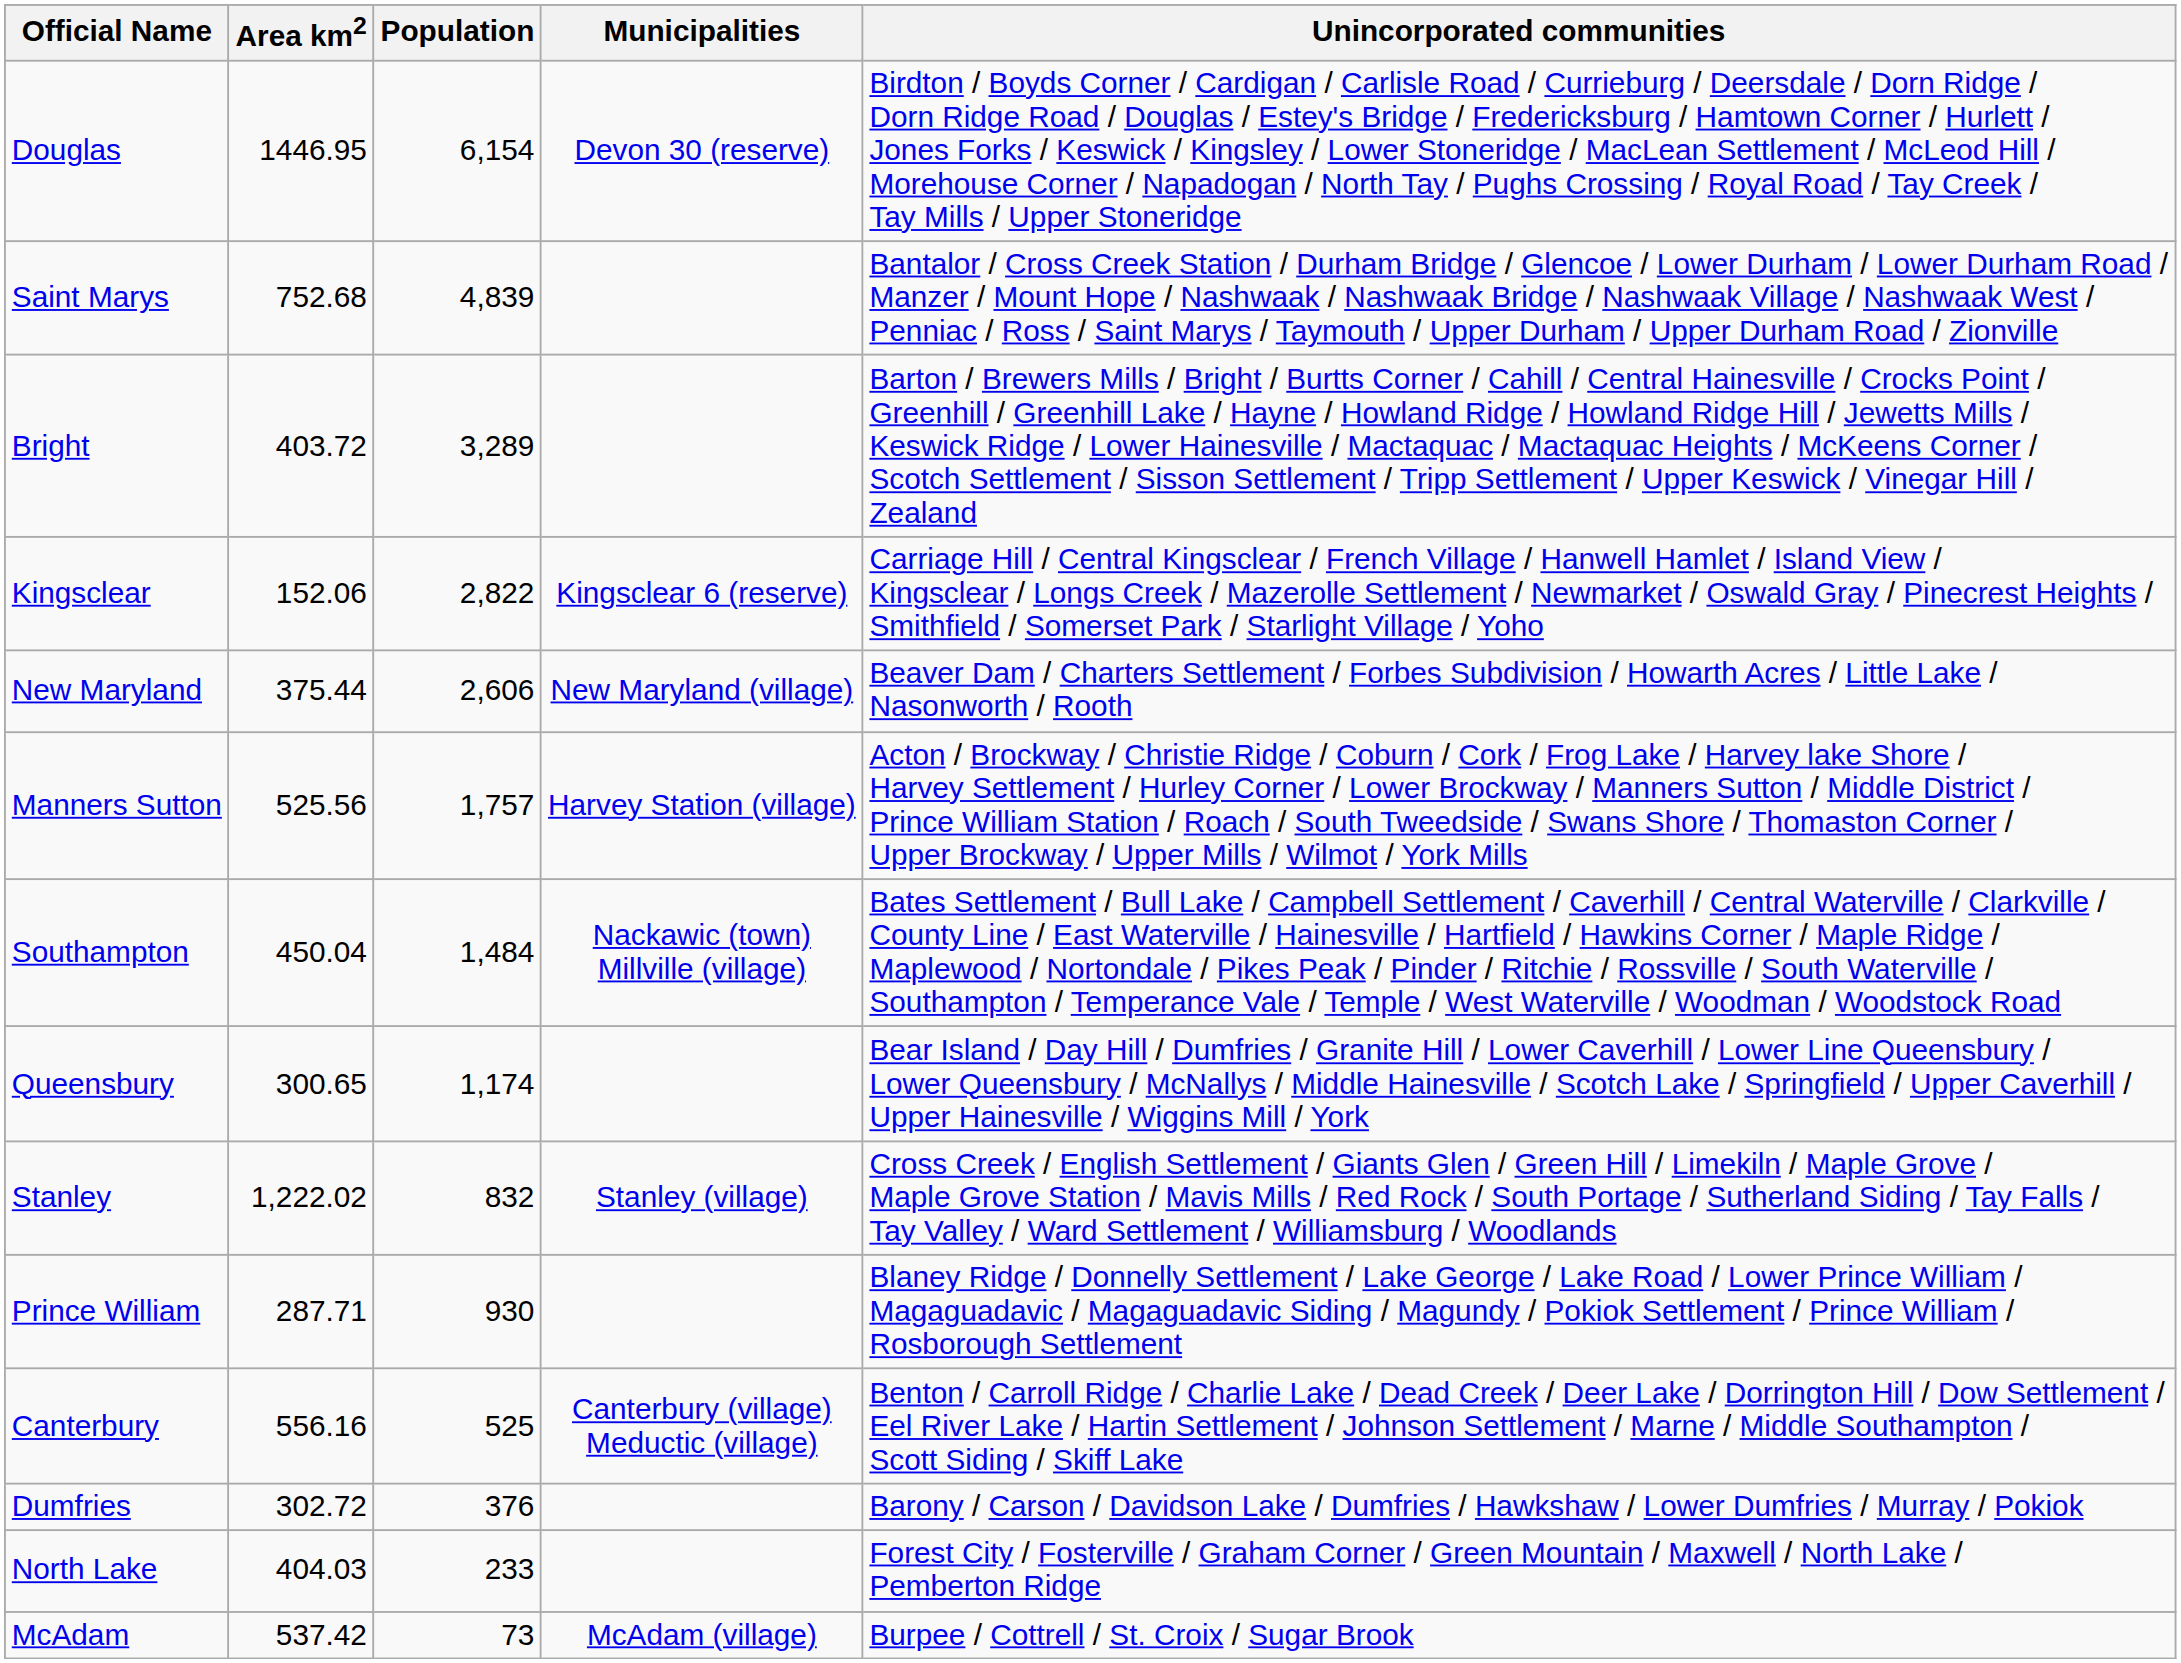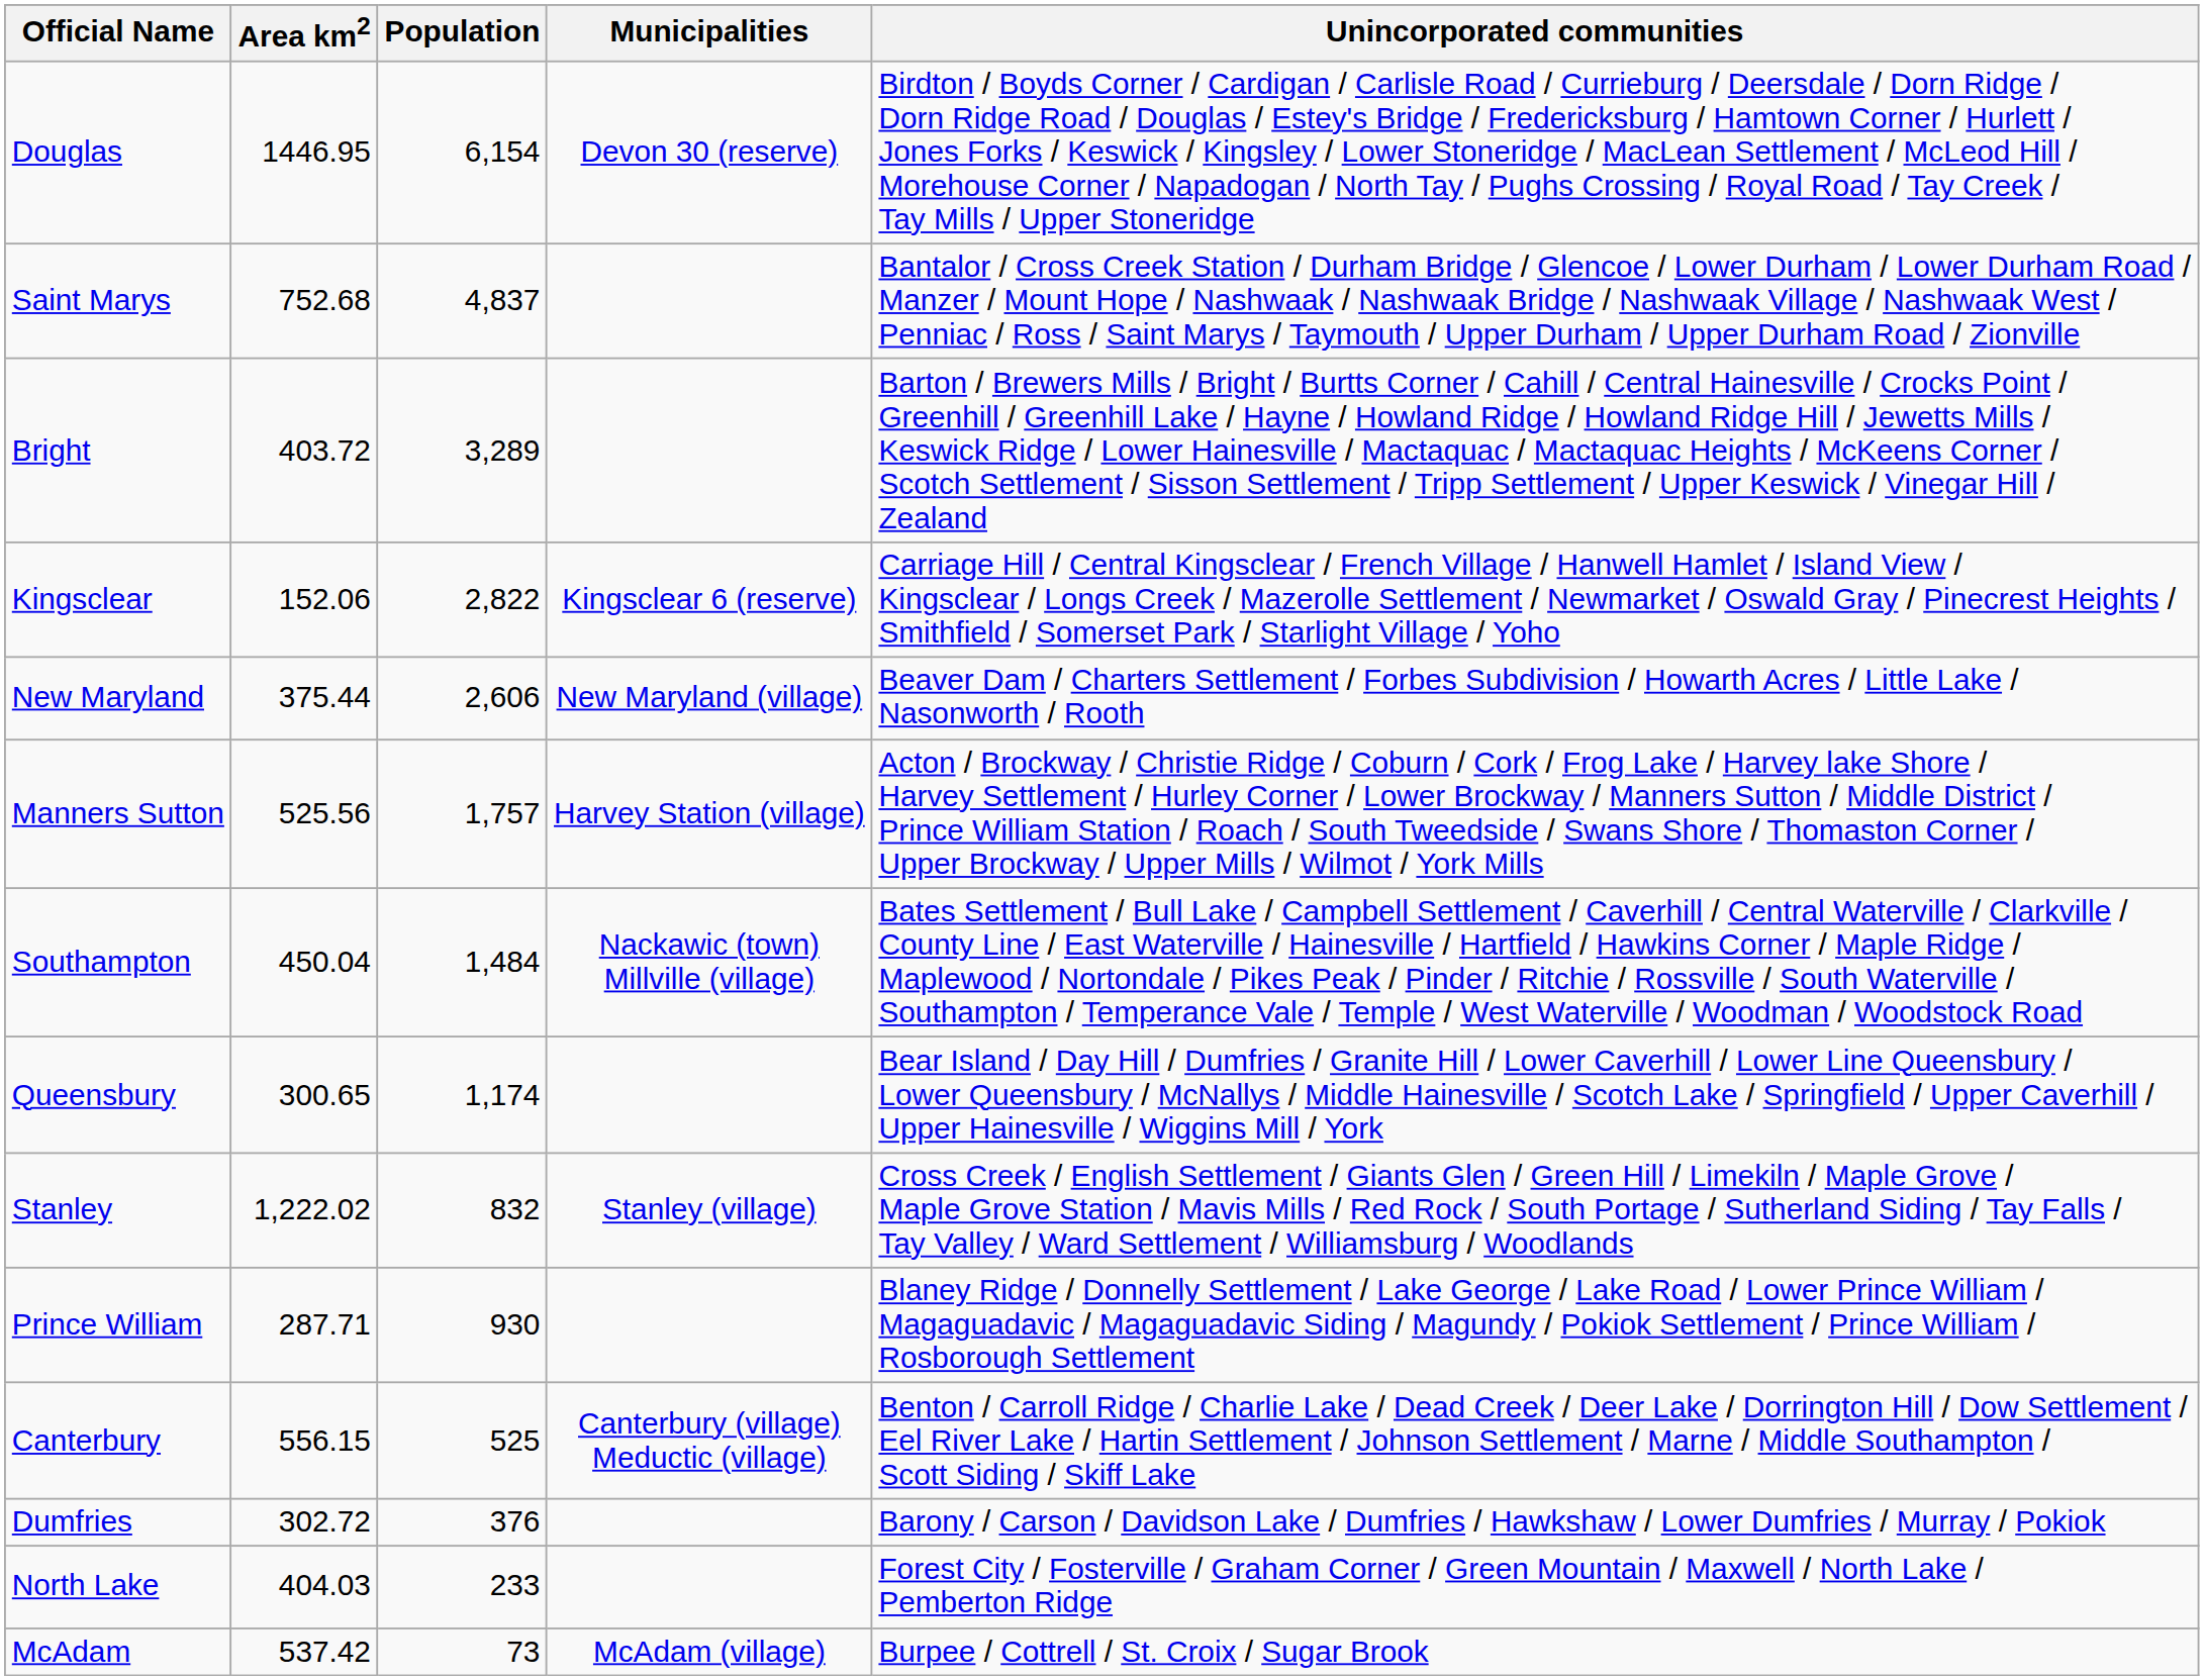 <table class="wikitable">
 <tr>
 <th>Official Name</th>
 <th>Area km<sup>2</sup></th>
 <th>Population</th>
 <th>Municipalities</th>
 <th>Unincorporated communities</th>
 </tr>
 <tr>
 <td><a href='#'>Douglas</a></td>
 <td align="right">1446.95</td>
 <td align="right">6,154</td>
 <td align="center"><a href='#'>Devon 30 (reserve)</a></td>
 <td><a href='#'>Birdton</a> / <a href='#'>Boyds Corner</a> / <a href='#'>Cardigan</a> / <a href='#'>Carlisle Road</a> / <a href='#'>Currieburg</a> / <a href='#'>Deersdale</a> / <a href='#'>Dorn Ridge</a> / <br><a href='#'>Dorn Ridge Road</a> / <a href='#'>Douglas</a> / <a href='#'>Estey's Bridge</a> / <a href='#'>Fredericksburg</a> / <a href='#'>Hamtown Corner</a> / <a href='#'>Hurlett</a> / <br><a href='#'>Jones Forks</a> / <a href='#'>Keswick</a> / <a href='#'>Kingsley</a> / <a href='#'>Lower Stoneridge</a> / <a href='#'>MacLean Settlement</a> / <a href='#'>McLeod Hill</a> / <br><a href='#'>Morehouse Corner</a> / <a href='#'>Napadogan</a> / <a href='#'>North Tay</a> / <a href='#'>Pughs Crossing</a> / <a href='#'>Royal Road</a> / <a href='#'>Tay Creek</a> / <br><a href='#'>Tay Mills</a> / <a href='#'>Upper Stoneridge</a></td>
 </tr>
 <tr>
 <td><a href='#'>Saint Marys</a></td>
 <td align="right">752.68</td>
-<td align="right">4,839</td>
+<td align="right">4,837</td>
 <td align="center"></td>
 <td><a href='#'>Bantalor</a> / <a href='#'>Cross Creek Station</a> / <a href='#'>Durham Bridge</a> / <a href='#'>Glencoe</a> / <a href='#'>Lower Durham</a> / <a href='#'>Lower Durham Road</a> / <br><a href='#'>Manzer</a> / <a href='#'>Mount Hope</a> / <a href='#'>Nashwaak</a> / <a href='#'>Nashwaak Bridge</a> / <a href='#'>Nashwaak Village</a> / <a href='#'>Nashwaak West</a> / <br><a href='#'>Penniac</a> / <a href='#'>Ross</a> / <a href='#'>Saint Marys</a> / <a href='#'>Taymouth</a> / <a href='#'>Upper Durham</a> / <a href='#'>Upper Durham Road</a> / <a href='#'>Zionville</a></td>
 </tr>
 <tr>
 <td><a href='#'>Bright</a></td>
 <td align="right">403.72</td>
 <td align="right">3,289</td>
 <td align="center"></td>
 <td><a href='#'>Barton</a> / <a href='#'>Brewers Mills</a> / <a href='#'>Bright</a> / <a href='#'>Burtts Corner</a> / <a href='#'>Cahill</a> / <a href='#'>Central Hainesville</a> / <a href='#'>Crocks Point</a> / <br><a href='#'>Greenhill</a> / <a href='#'>Greenhill Lake</a> / <a href='#'>Hayne</a> / <a href='#'>Howland Ridge</a> / <a href='#'>Howland Ridge Hill</a> / <a href='#'>Jewetts Mills</a> / <br><a href='#'>Keswick Ridge</a> / <a href='#'>Lower Hainesville</a> / <a href='#'>Mactaquac</a> / <a href='#'>Mactaquac Heights</a> / <a href='#'>McKeens Corner</a> / <br><a href='#'>Scotch Settlement</a> / <a href='#'>Sisson Settlement</a> / <a href='#'>Tripp Settlement</a> / <a href='#'>Upper Keswick</a> / <a href='#'>Vinegar Hill</a> / <br><a href='#'>Zealand</a></td>
 </tr>
 <tr>
 <td><a href='#'>Kingsclear</a></td>
 <td align="right">152.06</td>
 <td align="right">2,822</td>
 <td align="center"><a href='#'>Kingsclear 6 (reserve)</a></td>
 <td><a href='#'>Carriage Hill</a> / <a href='#'>Central Kingsclear</a> / <a href='#'>French Village</a> / <a href='#'>Hanwell Hamlet</a> / <a href='#'>Island View</a> / <br><a href='#'>Kingsclear</a> / <a href='#'>Longs Creek</a> / <a href='#'>Mazerolle Settlement</a> / <a href='#'>Newmarket</a> / <a href='#'>Oswald Gray</a> / <a href='#'>Pinecrest Heights</a> / <br><a href='#'>Smithfield</a> / <a href='#'>Somerset Park</a> / <a href='#'>Starlight Village</a> / <a href='#'>Yoho</a></td>
 </tr>
 <tr>
 <td><a href='#'>New Maryland</a></td>
 <td align="right">375.44</td>
 <td align="right">2,606</td>
 <td align="center"><a href='#'>New Maryland (village)</a></td>
 <td><a href='#'>Beaver Dam</a> / <a href='#'>Charters Settlement</a> / <a href='#'>Forbes Subdivision</a> / <a href='#'>Howarth Acres</a> / <a href='#'>Little Lake</a> / <br><a href='#'>Nasonworth</a> / <a href='#'>Rooth</a></td>
 </tr>
 <tr>
 <td><a href='#'>Manners Sutton</a></td>
 <td align="right">525.56</td>
 <td align="right">1,757</td>
 <td align="center"><a href='#'>Harvey Station (village)</a></td>
 <td><a href='#'>Acton</a> / <a href='#'>Brockway</a> / <a href='#'>Christie Ridge</a> / <a href='#'>Coburn</a> / <a href='#'>Cork</a> / <a href='#'>Frog Lake</a> / <a href='#'>Harvey lake Shore</a> / <br><a href='#'>Harvey Settlement</a> / <a href='#'>Hurley Corner</a> / <a href='#'>Lower Brockway</a> / <a href='#'>Manners Sutton</a> / <a href='#'>Middle District</a> / <br><a href='#'>Prince William Station</a> / <a href='#'>Roach</a> / <a href='#'>South Tweedside</a> / <a href='#'>Swans Shore</a> / <a href='#'>Thomaston Corner</a> / <br><a href='#'>Upper Brockway</a> / <a href='#'>Upper Mills</a> / <a href='#'>Wilmot</a> / <a href='#'>York Mills</a></td>
 </tr>
 <tr>
 <td><a href='#'>Southampton</a></td>
 <td align="right">450.04</td>
 <td align="right">1,484</td>
 <td align="center"><a href='#'>Nackawic (town)</a><br><a href='#'>Millville (village)</a></td>
 <td><a href='#'>Bates Settlement</a> / <a href='#'>Bull Lake</a> / <a href='#'>Campbell Settlement</a> / <a href='#'>Caverhill</a> / <a href='#'>Central Waterville</a> / <a href='#'>Clarkville</a> / <br><a href='#'>County Line</a> / <a href='#'>East Waterville</a> / <a href='#'>Hainesville</a> / <a href='#'>Hartfield</a> / <a href='#'>Hawkins Corner</a> / <a href='#'>Maple Ridge</a> / <br><a href='#'>Maplewood</a> / <a href='#'>Nortondale</a> / <a href='#'>Pikes Peak</a> / <a href='#'>Pinder</a> / <a href='#'>Ritchie</a> / <a href='#'>Rossville</a> / <a href='#'>South Waterville</a> / <br><a href='#'>Southampton</a> / <a href='#'>Temperance Vale</a> / <a href='#'>Temple</a> / <a href='#'>West Waterville</a> / <a href='#'>Woodman</a> / <a href='#'>Woodstock Road</a></td>
 </tr>
 <tr>
 <td><a href='#'>Queensbury</a></td>
 <td align="right">300.65</td>
 <td align="right">1,174</td>
 <td align="center"></td>
 <td><a href='#'>Bear Island</a> / <a href='#'>Day Hill</a> / <a href='#'>Dumfries</a> / <a href='#'>Granite Hill</a> / <a href='#'>Lower Caverhill</a> / <a href='#'>Lower Line Queensbury</a> / <br><a href='#'>Lower Queensbury</a> / <a href='#'>McNallys</a> / <a href='#'>Middle Hainesville</a> / <a href='#'>Scotch Lake</a> / <a href='#'>Springfield</a> / <a href='#'>Upper Caverhill</a> / <br><a href='#'>Upper Hainesville</a> / <a href='#'>Wiggins Mill</a> / <a href='#'>York</a></td>
 </tr>
 <tr>
 <td><a href='#'>Stanley</a></td>
 <td align="right">1,222.02</td>
 <td align="right">832</td>
 <td align="center"><a href='#'>Stanley (village)</a></td>
 <td><a href='#'>Cross Creek</a> / <a href='#'>English Settlement</a> / <a href='#'>Giants Glen</a> / <a href='#'>Green Hill</a> / <a href='#'>Limekiln</a> / <a href='#'>Maple Grove</a> / <br><a href='#'>Maple Grove Station</a> / <a href='#'>Mavis Mills</a> / <a href='#'>Red Rock</a> / <a href='#'>South Portage</a> / <a href='#'>Sutherland Siding</a> / <a href='#'>Tay Falls</a> / <br><a href='#'>Tay Valley</a> / <a href='#'>Ward Settlement</a> / <a href='#'>Williamsburg</a> / <a href='#'>Woodlands</a></td>
 </tr>
 <tr>
 <td><a href='#'>Prince William</a></td>
 <td align="right">287.71</td>
 <td align="right">930</td>
 <td align="center"></td>
 <td><a href='#'>Blaney Ridge</a> / <a href='#'>Donnelly Settlement</a> / <a href='#'>Lake George</a> / <a href='#'>Lake Road</a> / <a href='#'>Lower Prince William</a> / <br><a href='#'>Magaguadavic</a> / <a href='#'>Magaguadavic Siding</a> / <a href='#'>Magundy</a> / <a href='#'>Pokiok Settlement</a> / <a href='#'>Prince William</a> / <br><a href='#'>Rosborough Settlement</a></td>
 </tr>
 <tr>
 <td><a href='#'>Canterbury</a></td>
-<td align="right">556.16</td>
+<td align="right">556.15</td>
 <td align="right">525</td>
 <td align="center"><a href='#'>Canterbury (village)</a><br><a href='#'>Meductic (village)</a></td>
 <td><a href='#'>Benton</a> / <a href='#'>Carroll Ridge</a> / <a href='#'>Charlie Lake</a> / <a href='#'>Dead Creek</a> / <a href='#'>Deer Lake</a> / <a href='#'>Dorrington Hill</a> / <a href='#'>Dow Settlement</a> / <br><a href='#'>Eel River Lake</a> / <a href='#'>Hartin Settlement</a> / <a href='#'>Johnson Settlement</a> / <a href='#'>Marne</a> / <a href='#'>Middle Southampton</a> / <br><a href='#'>Scott Siding</a> / <a href='#'>Skiff Lake</a></td>
 </tr>
 <tr>
 <td><a href='#'>Dumfries</a></td>
 <td align="right">302.72</td>
 <td align="right">376</td>
 <td align="center"></td>
 <td><a href='#'>Barony</a> / <a href='#'>Carson</a> / <a href='#'>Davidson Lake</a> / <a href='#'>Dumfries</a> / <a href='#'>Hawkshaw</a> / <a href='#'>Lower Dumfries</a> / <a href='#'>Murray</a> / <a href='#'>Pokiok</a></td>
 </tr>
 <tr>
 <td><a href='#'>North Lake</a></td>
 <td align="right">404.03</td>
 <td align="right">233</td>
 <td align="center"></td>
 <td><a href='#'>Forest City</a> / <a href='#'>Fosterville</a> / <a href='#'>Graham Corner</a> / <a href='#'>Green Mountain</a> / <a href='#'>Maxwell</a> / <a href='#'>North Lake</a> / <br><a href='#'>Pemberton Ridge</a></td>
 </tr>
 <tr>
 <td><a href='#'>McAdam</a></td>
 <td align="right">537.42</td>
 <td align="right">73</td>
 <td align="center"><a href='#'>McAdam (village)</a></td>
 <td><a href='#'>Burpee</a> / <a href='#'>Cottrell</a> / <a href='#'>St. Croix</a> / <a href='#'>Sugar Brook</a></td>
 </tr>
 </table>
